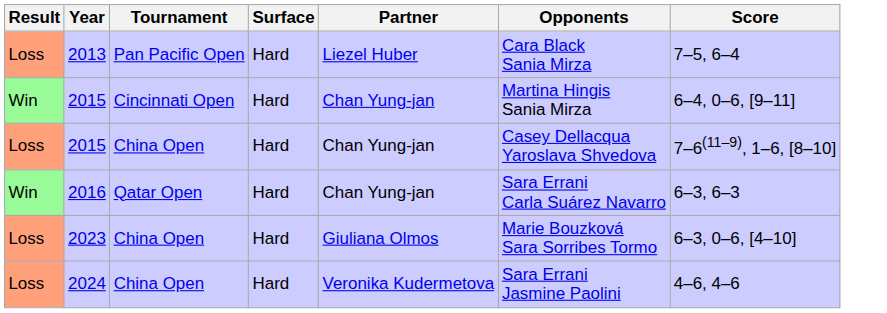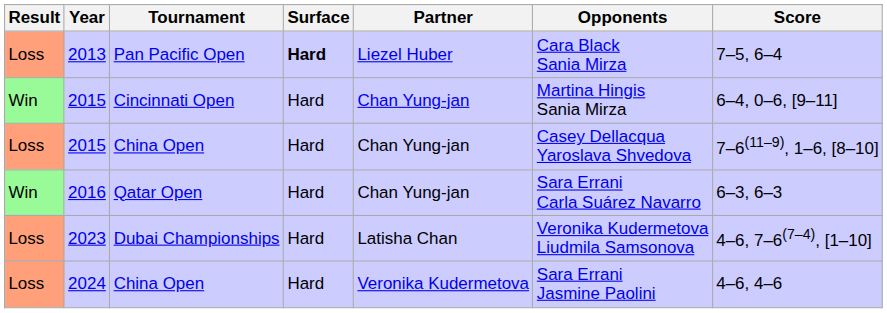 <table class="sortable wikitable">
 <tr style="background: #eee;">
 <th>Result</th>
 <th>Year</th>
 <th>Tournament</th>
 <th>Surface</th>
 <th>Partner</th>
 <th>Opponents</th>
 <th class="unsortable">Score</th>
 </tr>
 <tr style="background:#ccf;">
 <td style="background:#ffa07a;">Loss</td>
 <td><a href='#'>2013</a></td>
 <td><a href='#'>Pan Pacific Open</a></td>
-<td>Hard</td>
+<td><strong>Hard</strong></td>
 <td> <a href='#'>Liezel Huber</a></td>
 <td> <a href='#'>Cara Black</a> <br>  <a href='#'>Sania Mirza</a></td>
 <td>7–5, 6–4</td>
 </tr>
 <tr style="background:#ccf;">
 <td style="background:#98fb98;">Win</td>
 <td><a href='#'>2015</a></td>
 <td><a href='#'>Cincinnati Open</a></td>
 <td>Hard</td>
 <td> <a href='#'>Chan Yung-jan</a></td>
 <td> <a href='#'>Martina Hingis</a> <br>  Sania Mirza</td>
 <td>6–4, 0–6, [9–11]</td>
 </tr>
 <tr style="background:#ccf;">
 <td style="background:#ffa07a;">Loss</td>
 <td><a href='#'>2015</a></td>
 <td><a href='#'>China Open</a></td>
 <td>Hard</td>
 <td> Chan Yung-jan</td>
 <td> <a href='#'>Casey Dellacqua</a> <br>  <a href='#'>Yaroslava Shvedova</a></td>
 <td>7–6<sup>(11–9)</sup>, 1–6, [8–10]</td>
 </tr>
 <tr style="background:#ccf;">
 <td style="background:#98fb98;">Win</td>
 <td><a href='#'>2016</a></td>
 <td><a href='#'>Qatar Open</a></td>
 <td>Hard</td>
 <td> Chan Yung-jan</td>
 <td> <a href='#'>Sara Errani</a> <br>  <a href='#'>Carla Suárez Navarro</a></td>
 <td>6–3, 6–3</td>
 </tr>
 <tr style="background:#ccf;">
 <td style="background:#ffa07a;">Loss</td>
 <td><a href='#'>2023</a></td>
-<td><a href='#'>China Open</a></td>
+<td><a href='#'>Dubai Championships</a></td>
 <td>Hard</td>
-<td> <a href='#'>Giuliana Olmos</a></td>
-<td> <a href='#'>Marie Bouzková</a> <br>  <a href='#'>Sara Sorribes Tormo</a></td>
-<td>6–3, 0–6, [4–10]</td>
+<td> Latisha Chan</td>
+<td> <a href='#'>Veronika Kudermetova</a> <br>  <a href='#'>Liudmila Samsonova</a></td>
+<td>4–6, 7–6<sup>(7–4)</sup>, [1–10]</td>
 </tr>
 <tr style="background:#ccf;">
 <td style="background:#ffa07a;">Loss</td>
 <td><a href='#'>2024</a></td>
 <td><a href='#'>China Open</a></td>
 <td>Hard</td>
 <td> <a href='#'>Veronika Kudermetova</a></td>
 <td> <a href='#'>Sara Errani</a> <br>  <a href='#'>Jasmine Paolini</a></td>
 <td>4–6, 4–6</td>
 </tr>
 </table>
